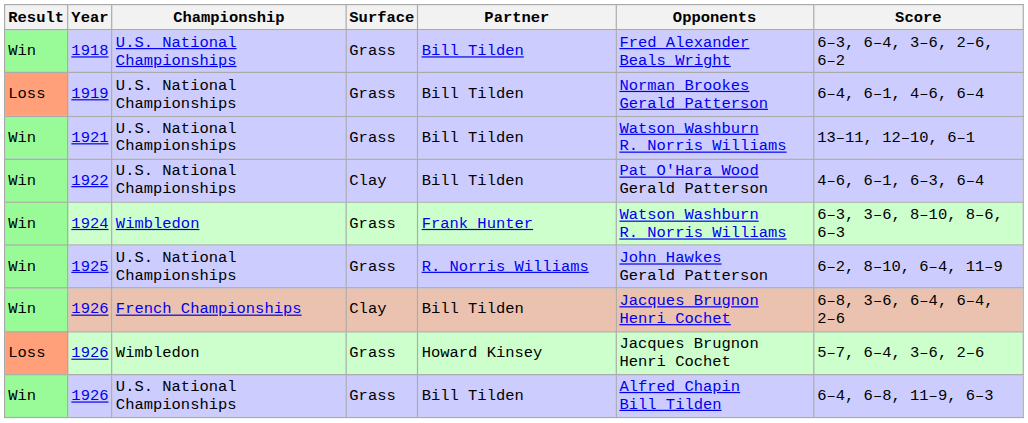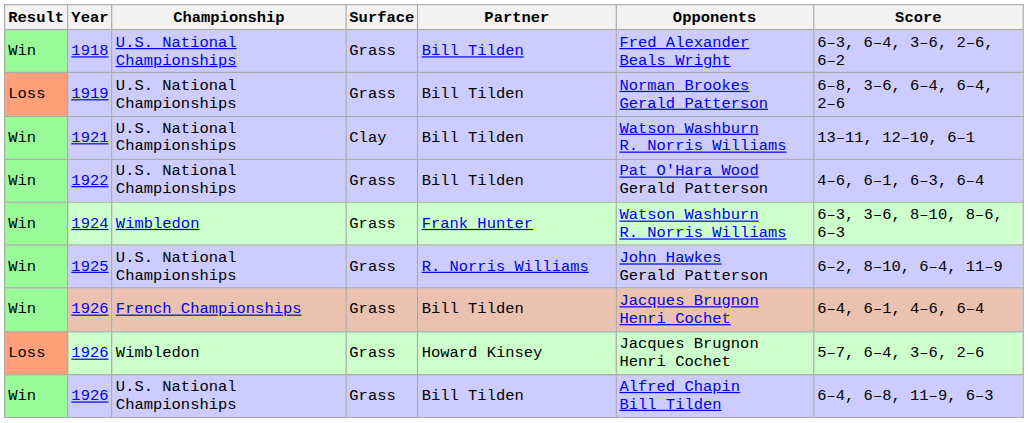 <table class="sortable wikitable">
 <tr>
 <th style="width:40px">Result</th>
 <th style="width:30px">Year</th>
 <th style="width:190px">Championship</th>
 <th style="width:50px">Surface</th>
 <th style="width:160px">Partner</th>
 <th style="width:160px">Opponents</th>
 <th style="width:170px" class="unsortable">Score</th>
 </tr>
 <tr style="background:#ccf;">
 <td style="background:#98fb98;">Win</td>
 <td><a href='#'>1918</a></td>
 <td><a href='#'>U.S. National Championships</a></td>
 <td>Grass</td>
 <td> <a href='#'>Bill Tilden</a></td>
 <td> <a href='#'>Fred Alexander</a> <br>  <a href='#'>Beals Wright</a></td>
 <td>6–3, 6–4, 3–6, 2–6, 6–2</td>
 </tr>
 <tr style="background:#ccf;">
 <td style="background:#ffa07a;">Loss</td>
 <td><a href='#'>1919</a></td>
 <td>U.S. National Championships</td>
 <td>Grass</td>
 <td> Bill Tilden</td>
 <td> <a href='#'>Norman Brookes</a> <br>  <a href='#'>Gerald Patterson</a></td>
-<td>6–4, 6–1, 4–6, 6–4</td>
+<td>6–8, 3–6, 6–4, 6–4, 2–6</td>
 </tr>
 <tr style="background:#ccf;">
 <td style="background:#98fb98;">Win</td>
 <td><a href='#'>1921</a></td>
 <td>U.S. National Championships</td>
-<td>Grass</td>
+<td>Clay</td>
 <td> Bill Tilden</td>
 <td> <a href='#'>Watson Washburn</a> <br>  <a href='#'>R. Norris Williams</a></td>
 <td>13–11, 12–10, 6–1</td>
 </tr>
 <tr style="background:#ccf;">
 <td style="background:#98fb98;">Win</td>
 <td><a href='#'>1922</a></td>
 <td>U.S. National Championships</td>
-<td>Clay</td>
+<td>Grass</td>
 <td> Bill Tilden</td>
 <td> <a href='#'>Pat O'Hara Wood</a> <br>  Gerald Patterson</td>
 <td>4–6, 6–1, 6–3, 6–4</td>
 </tr>
 <tr style="background:#cfc;">
 <td style="background:#98fb98;">Win</td>
 <td><a href='#'>1924</a></td>
 <td><a href='#'>Wimbledon</a></td>
 <td>Grass</td>
 <td> <a href='#'>Frank Hunter</a></td>
 <td> <a href='#'>Watson Washburn</a> <br>  <a href='#'>R. Norris Williams</a></td>
 <td>6–3, 3–6, 8–10, 8–6, 6–3</td>
 </tr>
 <tr style="background:#ccf;">
 <td style="background:#98fb98;">Win</td>
 <td><a href='#'>1925</a></td>
 <td>U.S. National Championships</td>
 <td>Grass</td>
 <td> <a href='#'>R. Norris Williams</a></td>
 <td> <a href='#'>John Hawkes</a> <br>  Gerald Patterson</td>
 <td>6–2, 8–10, 6–4, 11–9</td>
 </tr>
 <tr style="background:#ebc2af;">
 <td style="background:#98fb98;">Win</td>
 <td><a href='#'>1926</a></td>
 <td><a href='#'>French Championships</a></td>
-<td>Clay</td>
+<td>Grass</td>
 <td> Bill Tilden</td>
 <td> <a href='#'>Jacques Brugnon</a> <br>  <a href='#'>Henri Cochet</a></td>
-<td>6–8, 3–6, 6–4, 6–4, 2–6</td>
+<td>6–4, 6–1, 4–6, 6–4</td>
 </tr>
 <tr style="background:#cfc;">
 <td style="background:#ffa07a;">Loss</td>
 <td><a href='#'>1926</a></td>
 <td>Wimbledon</td>
 <td>Grass</td>
 <td> Howard Kinsey</td>
 <td> Jacques Brugnon <br>  Henri Cochet</td>
 <td>5–7, 6–4, 3–6, 2–6</td>
 </tr>
 <tr style="background:#ccf;">
 <td style="background:#98fb98;">Win</td>
 <td><a href='#'>1926</a></td>
 <td>U.S. National Championships</td>
 <td>Grass</td>
 <td> Bill Tilden</td>
 <td> <a href='#'>Alfred Chapin</a> <br>  <a href='#'>Bill Tilden</a></td>
 <td>6–4, 6–8, 11–9, 6–3</td>
 </tr>
 </table>
